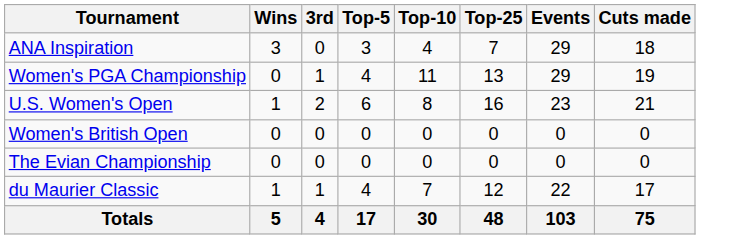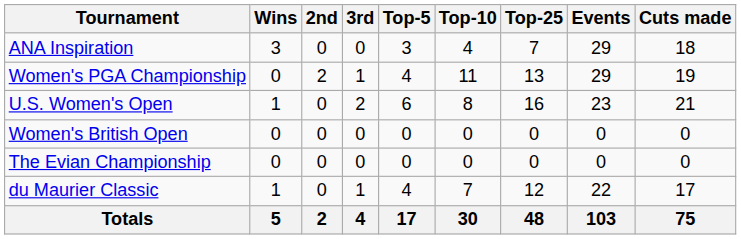 <table class=wikitable style=text-align:center>
 <tr>
 <th>Tournament</th>
 <th>Wins</th>
+<th>2nd</th>
 <th>3rd</th>
 <th>Top-5</th>
 <th>Top-10</th>
 <th>Top-25</th>
 <th>Events</th>
 <th>Cuts made</th>
 </tr>
 <tr>
 <td align=left><a href='#'>ANA Inspiration</a></td>
 <td>3</td>
 <td>0</td>
+<td>0</td>
 <td>3</td>
 <td>4</td>
 <td>7</td>
 <td>29</td>
 <td>18</td>
 </tr>
 <tr>
 <td align=left><a href='#'>Women's PGA Championship</a></td>
 <td>0</td>
+<td>2</td>
 <td>1</td>
 <td>4</td>
 <td>11</td>
 <td>13</td>
 <td>29</td>
 <td>19</td>
 </tr>
 <tr>
 <td align=left><a href='#'>U.S. Women's Open</a></td>
 <td>1</td>
+<td>0</td>
 <td>2</td>
 <td>6</td>
 <td>8</td>
 <td>16</td>
 <td>23</td>
 <td>21</td>
 </tr>
 <tr>
 <td align=left><a href='#'>Women's British Open</a></td>
+<td>0</td>
 <td>0</td>
 <td>0</td>
 <td>0</td>
 <td>0</td>
 <td>0</td>
 <td>0</td>
 <td>0</td>
 </tr>
 <tr>
 <td align=left><a href='#'>The Evian Championship</a></td>
 <td>0</td>
 <td>0</td>
 <td>0</td>
 <td>0</td>
 <td>0</td>
 <td>0</td>
 <td>0</td>
+<td>0</td>
 </tr>
 <tr>
 <td align=left><a href='#'>du Maurier Classic</a></td>
 <td>1</td>
+<td>0</td>
 <td>1</td>
 <td>4</td>
 <td>7</td>
 <td>12</td>
 <td>22</td>
 <td>17</td>
 </tr>
 <tr>
 <th>Totals</th>
 <th>5</th>
+<th>2</th>
 <th>4</th>
 <th>17</th>
 <th>30</th>
 <th>48</th>
 <th>103</th>
 <th>75</th>
 </tr>
 </table>
